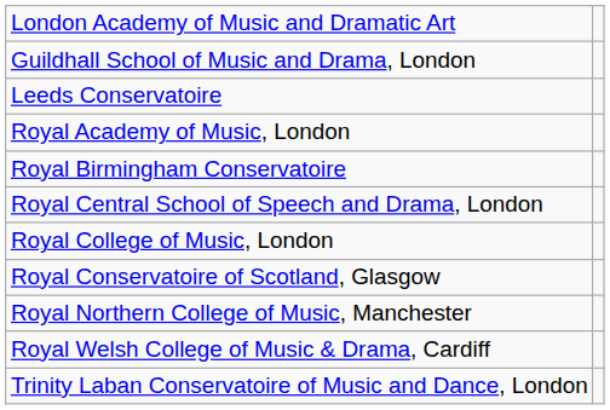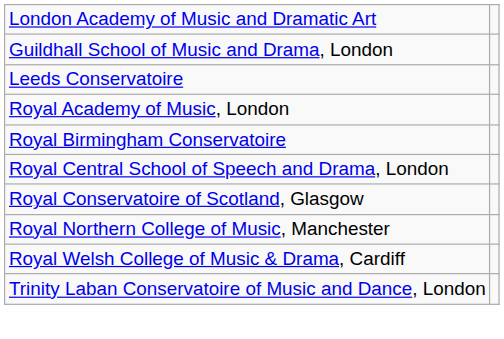 <table class="wikitable">
 <tr>
 <td><a href='#'>London Academy of Music and Dramatic Art</a></td>
 <td></td>
 </tr>
 <tr>
 <td><a href='#'>Guildhall School of Music and Drama</a>, London</td>
 <td><br></td>
 </tr>
 <tr>
 <td><a href='#'>Leeds Conservatoire</a></td>
 <td><br></td>
 </tr>
 <tr>
 <td><a href='#'>Royal Academy of Music</a>, London</td>
 <td><br></td>
 </tr>
 <tr>
 <td><a href='#'>Royal Birmingham Conservatoire</a></td>
 <td><br></td>
 </tr>
 <tr>
 <td><a href='#'>Royal Central School of Speech and Drama</a>, London</td>
 <td><br></td>
 </tr>
 <tr>
-<td><a href='#'>Royal College of Music</a>, London</td>
-<td><br></td>
-</tr>
-<tr>
 <td><a href='#'>Royal Conservatoire of Scotland</a>, Glasgow</td>
 <td><br></td>
 </tr>
 <tr>
 <td><a href='#'>Royal Northern College of Music</a>, Manchester</td>
 <td><br></td>
 </tr>
 <tr>
 <td><a href='#'>Royal Welsh College of Music & Drama</a>, Cardiff</td>
 <td><br></td>
 </tr>
 <tr>
 <td><a href='#'>Trinity Laban Conservatoire of Music and Dance</a>, London</td>
 <td><br></td>
 </tr>
 </table>
